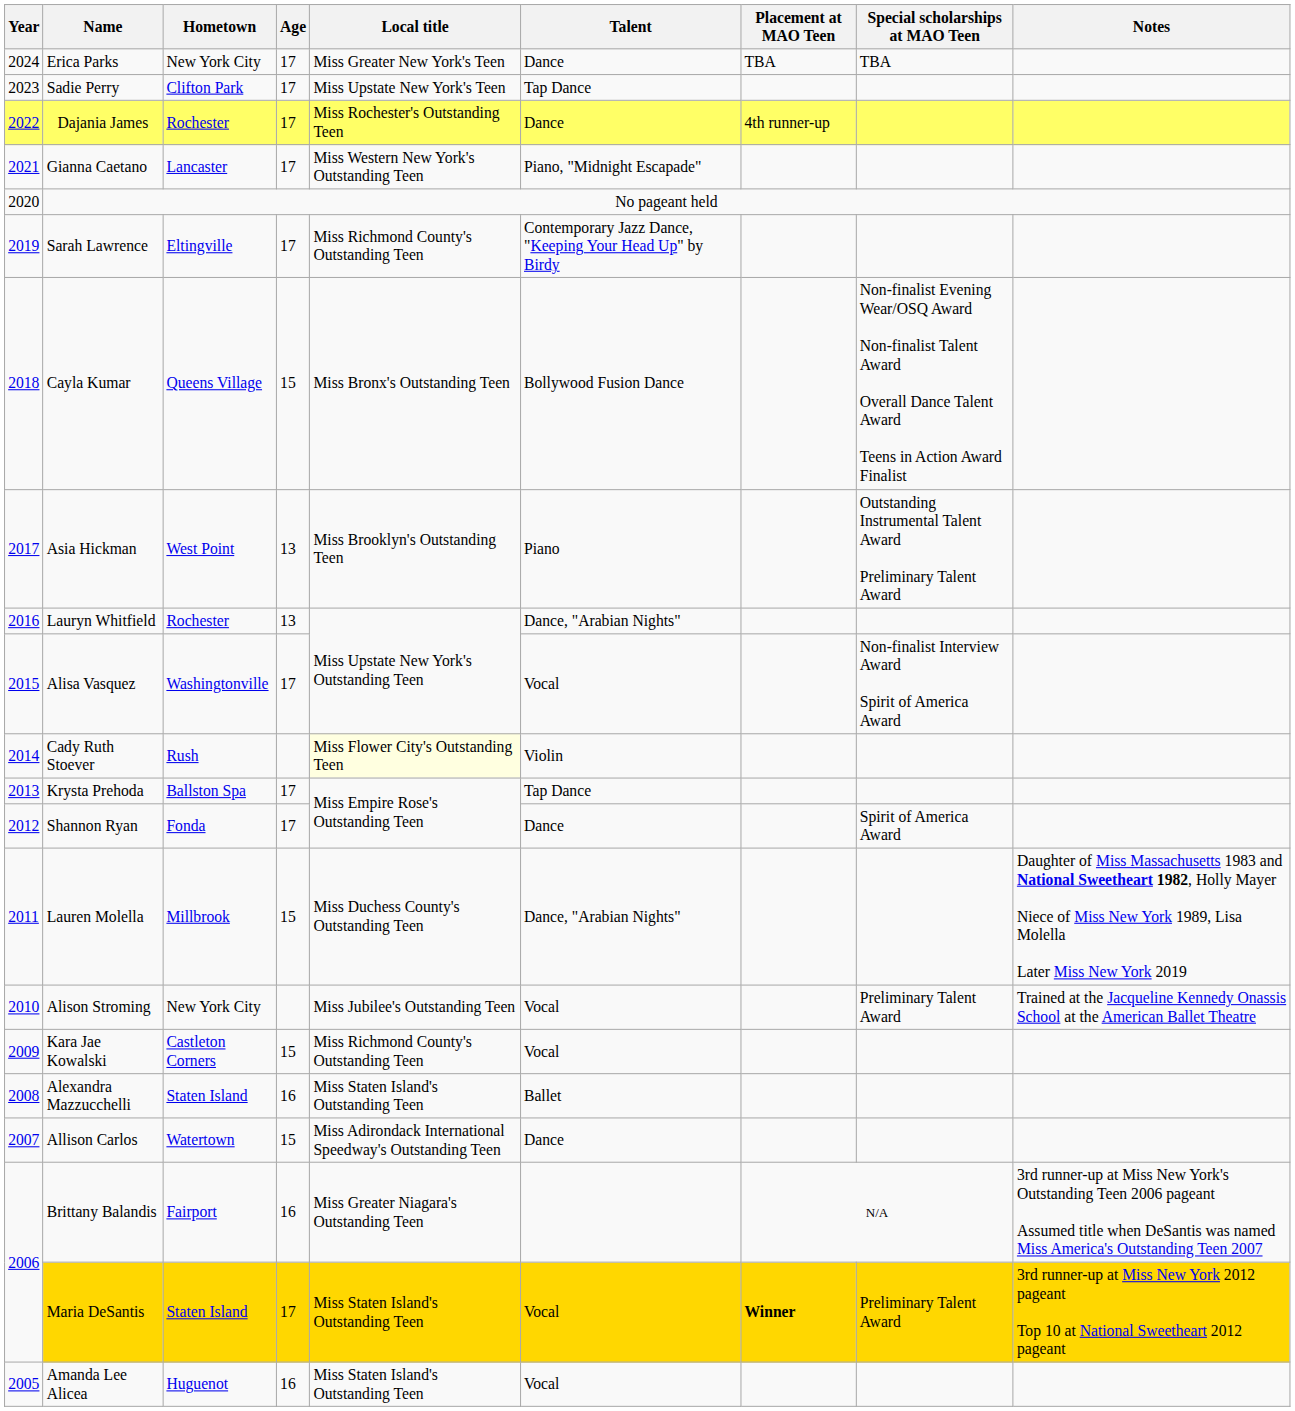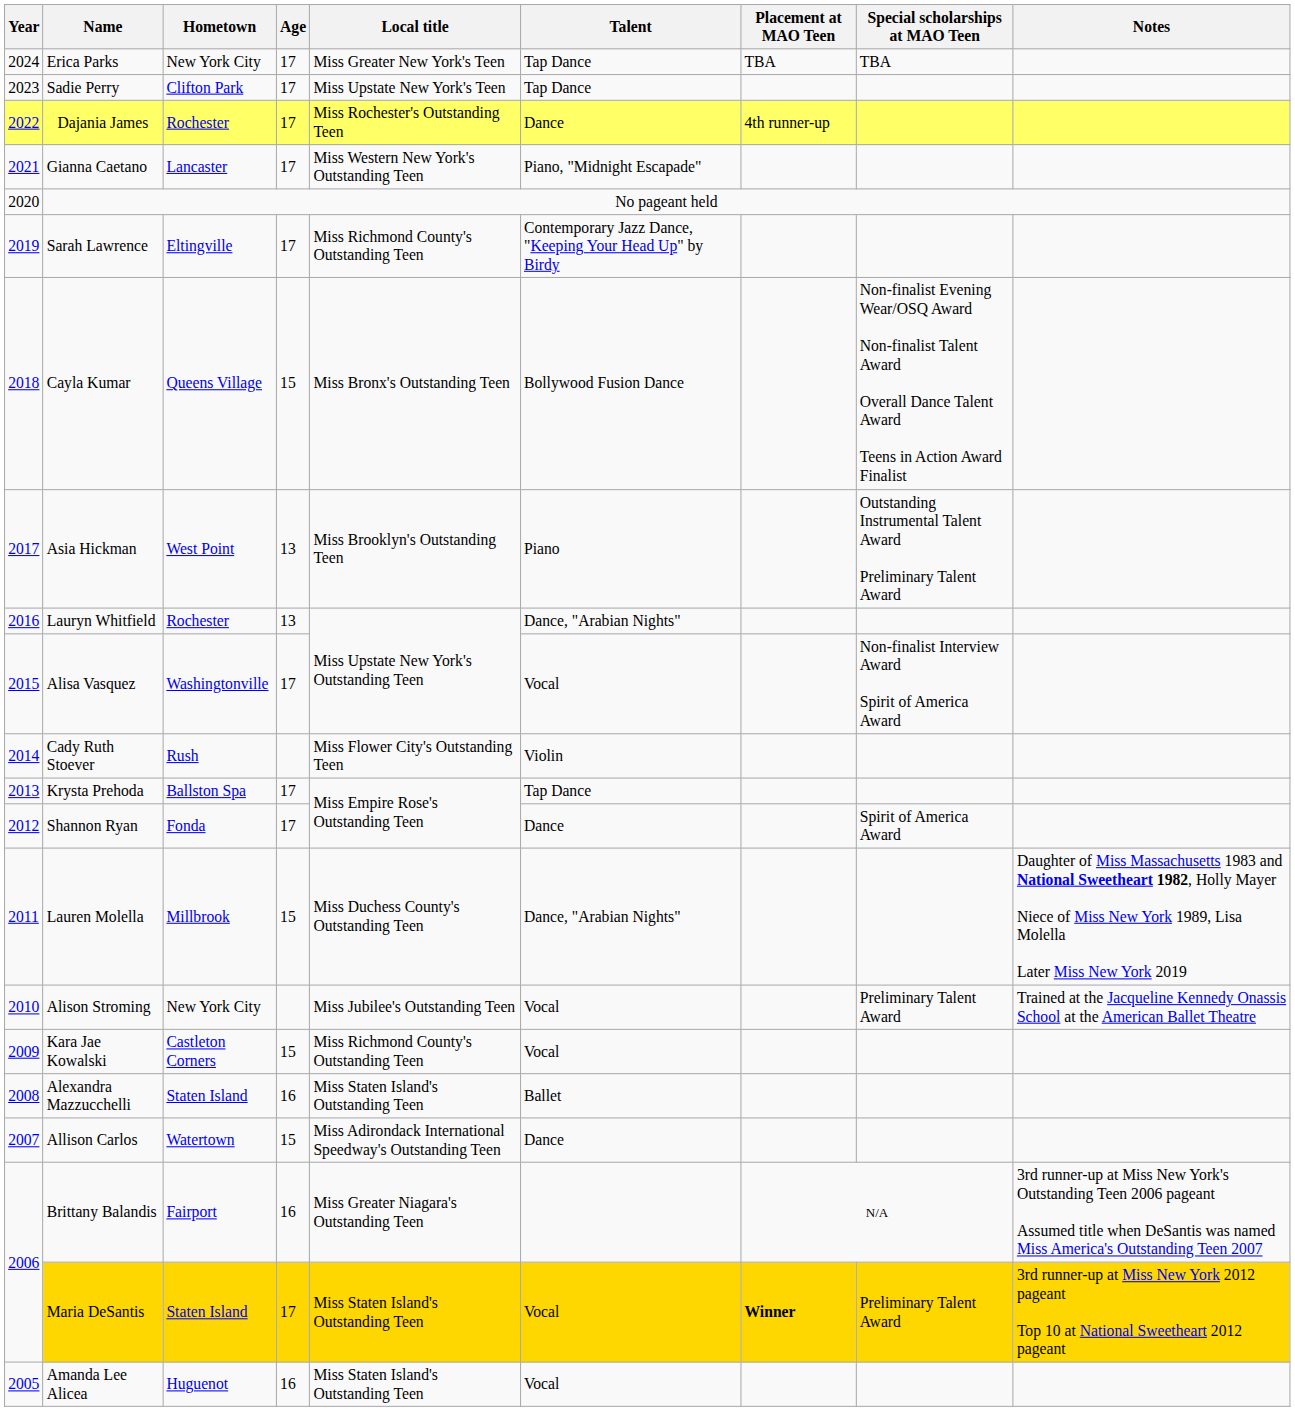 <table class="wikitable sortable"style="font-size:95%;">
 <tr bgcolor="#efefef">
 <th>Year</th>
 <th>Name</th>
 <th>Hometown</th>
 <th>Age</th>
 <th>Local title</th>
 <th>Talent</th>
 <th>Placement at MAO Teen</th>
 <th>Special scholarships at MAO Teen</th>
 <th>Notes</th>
 </tr>
 <tr>
 <td>2024</td>
 <td>Erica Parks</td>
 <td>New York City</td>
 <td>17</td>
 <td>Miss Greater New York's Teen</td>
-<td>Dance</td>
+<td>Tap Dance</td>
 <td>TBA</td>
 <td>TBA</td>
 <td></td>
 </tr>
 <tr>
 <td>2023</td>
 <td>Sadie Perry</td>
 <td><a href='#'>Clifton Park</a></td>
 <td>17</td>
 <td>Miss Upstate New York's Teen</td>
 <td>Tap Dance</td>
 <td></td>
 <td></td>
 <td></td>
 </tr>
 <tr style="background-color:#FFFF66;">
 <td><a href='#'>2022</a></td>
 <td align="center">Dajania James</td>
 <td><a href='#'>Rochester</a></td>
 <td>17</td>
 <td>Miss Rochester's Outstanding Teen</td>
 <td>Dance</td>
 <td>4th runner-up</td>
 <td></td>
 <td></td>
 </tr>
 <tr>
 <td><a href='#'>2021</a></td>
 <td>Gianna Caetano</td>
 <td><a href='#'>Lancaster</a></td>
 <td>17</td>
 <td>Miss Western New York's Outstanding Teen</td>
 <td>Piano, "Midnight Escapade"</td>
 <td></td>
 <td></td>
 <td></td>
 </tr>
 <tr>
 <td>2020</td>
 <td style="text-align:center;" colspan="8">No pageant held</td>
 </tr>
 <tr>
 <td><a href='#'>2019</a></td>
 <td>Sarah Lawrence</td>
 <td><a href='#'>Eltingville</a></td>
 <td>17</td>
 <td>Miss Richmond County's Outstanding Teen</td>
 <td>Contemporary Jazz Dance, "<a href='#'>Keeping Your Head Up</a>" by <a href='#'>Birdy</a></td>
 <td></td>
 <td></td>
 <td></td>
 </tr>
 <tr>
 <td><a href='#'>2018</a></td>
 <td>Cayla Kumar</td>
 <td><a href='#'>Queens Village</a></td>
 <td>15</td>
 <td>Miss Bronx's Outstanding Teen</td>
 <td>Bollywood Fusion Dance</td>
 <td></td>
 <td>Non-finalist Evening Wear/OSQ Award<br><br>Non-finalist Talent Award<br><br>Overall Dance Talent Award<br><br>Teens in Action Award Finalist</td>
 <td></td>
 </tr>
 <tr>
 <td><a href='#'>2017</a></td>
 <td>Asia Hickman</td>
 <td><a href='#'>West Point</a></td>
 <td>13</td>
 <td>Miss Brooklyn's Outstanding Teen</td>
 <td>Piano</td>
 <td></td>
 <td>Outstanding Instrumental Talent Award<br><br>Preliminary Talent Award</td>
 <td></td>
 </tr>
 <tr>
 <td><a href='#'>2016</a></td>
 <td>Lauryn Whitfield</td>
 <td><a href='#'>Rochester</a></td>
 <td>13</td>
 <td rowspan="2">Miss Upstate New York's Outstanding Teen</td>
 <td>Dance, "Arabian Nights"</td>
 <td></td>
 <td></td>
 <td></td>
 </tr>
 <tr>
 <td><a href='#'>2015</a></td>
 <td>Alisa Vasquez</td>
 <td><a href='#'>Washingtonville</a></td>
 <td>17</td>
 <td>Vocal</td>
 <td></td>
 <td>Non-finalist Interview Award<br><br>Spirit of America Award</td>
 <td></td>
 </tr>
 <tr>
 <td><a href='#'>2014</a></td>
 <td>Cady Ruth Stoever</td>
 <td><a href='#'>Rush</a></td>
 <td></td>
-<td style="background: lightyellow;">Miss Flower City's Outstanding Teen</td>
+<td>Miss Flower City's Outstanding Teen</td>
 <td>Violin</td>
 <td></td>
 <td></td>
 <td></td>
 </tr>
 <tr>
 <td><a href='#'>2013</a></td>
 <td>Krysta Prehoda</td>
 <td><a href='#'>Ballston Spa</a></td>
 <td>17</td>
 <td rowspan="2">Miss Empire Rose's Outstanding Teen</td>
 <td>Tap Dance</td>
 <td></td>
 <td></td>
 <td></td>
 </tr>
 <tr>
 <td><a href='#'>2012</a></td>
 <td>Shannon Ryan</td>
 <td><a href='#'>Fonda</a></td>
 <td>17</td>
 <td>Dance</td>
 <td></td>
 <td>Spirit of America Award</td>
 <td></td>
 </tr>
 <tr>
 <td><a href='#'>2011</a></td>
 <td>Lauren Molella</td>
 <td><a href='#'>Millbrook</a></td>
 <td>15</td>
 <td>Miss Duchess County's Outstanding Teen</td>
 <td>Dance, "Arabian Nights"</td>
 <td></td>
 <td></td>
 <td>Daughter of <a href='#'>Miss Massachusetts</a> 1983 and <strong><a href='#'>National Sweetheart</a> 1982</strong>, Holly Mayer<br><br>Niece of <a href='#'>Miss New York</a> 1989, Lisa Molella<br><br>Later <a href='#'>Miss New York</a> 2019</td>
 </tr>
 <tr>
 <td><a href='#'>2010</a></td>
 <td>Alison Stroming</td>
 <td>New York City</td>
 <td></td>
 <td>Miss Jubilee's Outstanding Teen</td>
 <td>Vocal</td>
 <td></td>
 <td>Preliminary Talent Award</td>
 <td>Trained at the <a href='#'>Jacqueline Kennedy Onassis School</a> at the <a href='#'>American Ballet Theatre</a></td>
 </tr>
 <tr>
 <td><a href='#'>2009</a></td>
 <td>Kara Jae Kowalski</td>
 <td><a href='#'>Castleton Corners</a></td>
 <td>15</td>
 <td>Miss Richmond County's Outstanding Teen</td>
 <td>Vocal</td>
 <td></td>
 <td></td>
 <td></td>
 </tr>
 <tr>
 <td><a href='#'>2008</a></td>
 <td>Alexandra Mazzucchelli</td>
 <td><a href='#'>Staten Island</a></td>
 <td>16</td>
 <td>Miss Staten Island's Outstanding Teen</td>
 <td>Ballet</td>
 <td></td>
 <td></td>
 <td></td>
 </tr>
 <tr>
 <td><a href='#'>2007</a></td>
 <td>Allison Carlos</td>
 <td><a href='#'>Watertown</a></td>
 <td>15</td>
 <td>Miss Adirondack International Speedway's Outstanding Teen</td>
 <td>Dance</td>
 <td></td>
 <td></td>
 <td></td>
 </tr>
 <tr>
 <td rowspan="2"><a href='#'>2006</a></td>
 <td>Brittany Balandis</td>
 <td><a href='#'>Fairport</a></td>
 <td>16</td>
 <td>Miss Greater Niagara's Outstanding Teen</td>
 <td></td>
 <td colspan="2" style="text-align:center;"><small>N/A</small></td>
 <td>3rd runner-up at Miss New York's Outstanding Teen 2006 pageant<br><br>Assumed title when DeSantis was named <a href='#'>Miss America's Outstanding Teen 2007</a></td>
 </tr>
 <tr style="background-color:gold;">
 <td>Maria DeSantis</td>
 <td><a href='#'>Staten Island</a></td>
 <td>17</td>
 <td>Miss Staten Island's Outstanding Teen</td>
 <td>Vocal</td>
 <td><strong>Winner</strong></td>
 <td>Preliminary Talent Award</td>
 <td>3rd runner-up at <a href='#'>Miss New York</a> 2012 pageant<br><br>Top 10 at <a href='#'>National Sweetheart</a> 2012 pageant</td>
 </tr>
 <tr>
 <td><a href='#'>2005</a></td>
 <td>Amanda Lee Alicea</td>
 <td><a href='#'>Huguenot</a></td>
 <td>16</td>
 <td>Miss Staten Island's Outstanding Teen</td>
 <td>Vocal</td>
 <td></td>
 <td></td>
 <td></td>
 </tr>
 </table>
